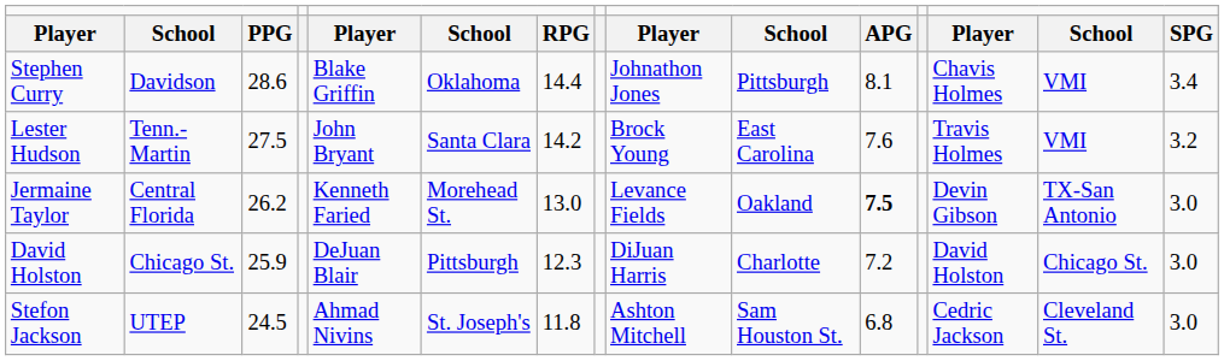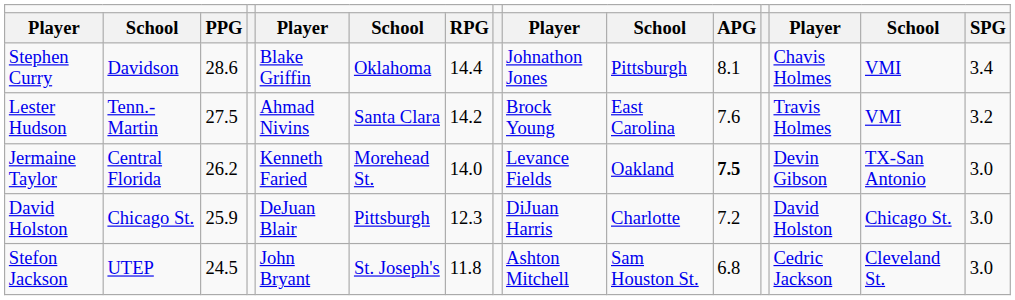 <table class="wikitable" style="text-align: left;">
 <tr>
 <td colspan=3></td>
 <td></td>
 <td colspan=3></td>
 <td></td>
 <td colspan=3></td>
 <td></td>
 <td colspan=3></td>
 </tr>
 <tr>
 <th>Player</th>
 <th>School</th>
 <th>PPG</th>
 <th></th>
 <th>Player</th>
 <th>School</th>
 <th>RPG</th>
 <th></th>
 <th>Player</th>
 <th>School</th>
 <th>APG</th>
 <th></th>
 <th>Player</th>
 <th>School</th>
 <th>SPG</th>
 </tr>
 <tr>
 <td align="left"><a href='#'>Stephen Curry</a></td>
 <td><a href='#'>Davidson</a></td>
 <td>28.6</td>
 <td></td>
 <td><a href='#'>Blake Griffin</a></td>
 <td><a href='#'>Oklahoma</a></td>
 <td>14.4</td>
 <td></td>
 <td><a href='#'>Johnathon Jones</a></td>
 <td><a href='#'>Pittsburgh</a></td>
 <td>8.1</td>
 <td></td>
 <td><a href='#'>Chavis Holmes</a></td>
 <td><a href='#'>VMI</a></td>
 <td>3.4</td>
 </tr>
 <tr>
 <td align="left"><a href='#'>Lester Hudson</a></td>
 <td><a href='#'>Tenn.-Martin</a></td>
 <td>27.5</td>
 <td></td>
-<td><a href='#'>John Bryant</a></td>
+<td><a href='#'>Ahmad Nivins</a></td>
 <td><a href='#'>Santa Clara</a></td>
 <td>14.2</td>
 <td></td>
 <td><a href='#'>Brock Young</a></td>
 <td><a href='#'>East Carolina</a></td>
 <td>7.6</td>
 <td></td>
 <td><a href='#'>Travis Holmes</a></td>
 <td><a href='#'>VMI</a></td>
 <td>3.2</td>
 </tr>
 <tr>
 <td align="left"><a href='#'>Jermaine Taylor</a></td>
 <td><a href='#'>Central Florida</a></td>
 <td>26.2</td>
 <td></td>
 <td><a href='#'>Kenneth Faried</a></td>
 <td><a href='#'>Morehead St.</a></td>
-<td>13.0</td>
+<td>14.0</td>
 <td></td>
 <td><a href='#'>Levance Fields</a></td>
 <td><a href='#'>Oakland</a></td>
 <td><strong>7.5</strong></td>
 <td></td>
 <td><a href='#'>Devin Gibson</a></td>
 <td><a href='#'>TX-San Antonio</a></td>
 <td>3.0</td>
 </tr>
 <tr>
 <td align="left"><a href='#'>David Holston</a></td>
 <td><a href='#'>Chicago St.</a></td>
 <td>25.9</td>
 <td></td>
 <td><a href='#'>DeJuan Blair</a></td>
 <td><a href='#'>Pittsburgh</a></td>
 <td>12.3</td>
 <td></td>
 <td><a href='#'>DiJuan Harris</a></td>
 <td><a href='#'>Charlotte</a></td>
 <td>7.2</td>
 <td></td>
 <td><a href='#'>David Holston</a></td>
 <td><a href='#'>Chicago St.</a></td>
 <td>3.0</td>
 </tr>
 <tr>
 <td align="left"><a href='#'>Stefon Jackson</a></td>
 <td><a href='#'>UTEP</a></td>
 <td>24.5</td>
 <td></td>
-<td><a href='#'>Ahmad Nivins</a></td>
+<td><a href='#'>John Bryant</a></td>
 <td><a href='#'>St. Joseph's</a></td>
 <td>11.8</td>
 <td></td>
 <td><a href='#'>Ashton Mitchell</a></td>
 <td><a href='#'>Sam Houston St.</a></td>
 <td>6.8</td>
 <td></td>
 <td><a href='#'>Cedric Jackson</a></td>
 <td><a href='#'>Cleveland St.</a></td>
 <td>3.0</td>
 </tr>
 </table>
